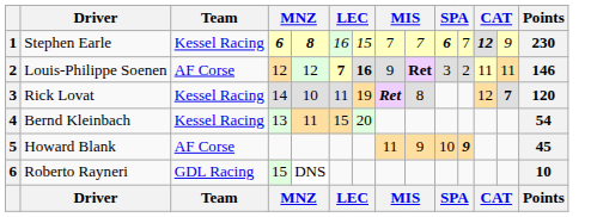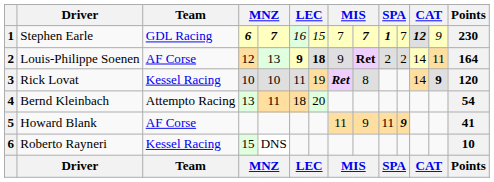 <table class="wikitable" style="font-size: 85%; text-align:center;">
 <tr>
 <th></th>
 <th>Driver</th>
 <th>Team</th>
 <th colspan=2><a href='#'>MNZ</a><br></th>
 <th colspan=2><a href='#'>LEC</a><br></th>
 <th colspan=2><a href='#'>MIS</a><br></th>
 <th colspan=2><a href='#'>SPA</a><br></th>
 <th colspan=2><a href='#'>CAT</a><br></th>
 <th>Points</th>
 </tr>
 <tr>
 <th>1</th>
 <td align=left> Stephen Earle</td>
-<td align=left> <a href='#'>Kessel Racing</a></td>
+<td align=left> <a href='#'>GDL Racing</a></td>
 <td style="background:#FFFFBF;"><strong><em>6</em></strong></td>
-<td style="background:#FFFFBF;"><strong><em>8</em></strong></td>
+<td style="background:#FFFFBF;"><strong><em>7</em></strong></td>
 <td style="background:#DFFFDF;"><em>16</em></td>
 <td style="background:#FFFFBF;"><em>15</em></td>
 <td style="background:#FFFFBF;">7</td>
-<td style="background:#FFFFBF;"><em>7</em></td>
-<td style="background:#FFFFBF;"><strong><em>6</em></strong></td>
+<td style="background:#FFFFBF;"><strong><em>7</em></strong></td>
+<td style="background:#FFFFBF;"><strong><em>1</em></strong></td>
 <td style="background:#FFFFBF;">7</td>
 <td style="background:#DFDFDF;"><strong><em>12</em></strong></td>
 <td style="background:#FFFFBF;"><em>9</em></td>
 <th>230</th>
 </tr>
 <tr>
 <th>2</th>
 <td align=left> Louis-Philippe Soenen</td>
 <td align=left> <a href='#'>AF Corse</a></td>
 <td style="background:#FFDF9F;">12</td>
-<td style="background:#DFFFDF;">12</td>
-<td style="background:#FFFFBF;"><strong>7</strong></td>
-<td style="background:#DFDFDF;"><strong>16</strong></td>
+<td style="background:#DFFFDF;">13</td>
+<td style="background:#FFFFBF;"><strong>9</strong></td>
+<td style="background:#DFDFDF;"><strong>18</strong></td>
 <td style="background:#DFDFDF;">9</td>
 <td style="background:#EFCFFF;"><strong>Ret</strong></td>
-<td style="background:#DFDFDF;">3</td>
 <td style="background:#DFDFDF;">2</td>
-<td style="background:#FFFFBF;">11</td>
+<td style="background:#DFDFDF;">2</td>
+<td style="background:#FFFFBF;">14</td>
 <td style="background:#FFDF9F;">11</td>
-<th>146</th>
+<th>164</th>
 </tr>
 <tr>
 <th>3</th>
 <td align=left> Rick Lovat</td>
 <td align=left> <a href='#'>Kessel Racing</a></td>
-<td style="background:#DFDFDF;">14</td>
+<td style="background:#DFDFDF;">10</td>
 <td style="background:#DFDFDF;">10</td>
 <td style="background:#DFDFDF;">11</td>
 <td style="background:#FFDF9F;">19</td>
 <td style="background:#EFCFFF;"><strong><em>Ret</em></strong></td>
 <td style="background:#DFDFDF;">8</td>
 <td></td>
 <td></td>
-<td style="background:#FFDF9F;">12</td>
-<td style="background:#DFDFDF;"><strong>7</strong></td>
+<td style="background:#FFDF9F;">14</td>
+<td style="background:#DFDFDF;"><strong>9</strong></td>
 <th>120</th>
 </tr>
 <tr>
 <th>4</th>
 <td align=left> Bernd Kleinbach</td>
-<td align=left> <a href='#'>Kessel Racing</a></td>
+<td align=left> Attempto Racing</td>
 <td style="background:#DFFFDF;">13</td>
 <td style="background:#FFDF9F;">11</td>
-<td style="background:#FFDF9F;">15</td>
+<td style="background:#FFDF9F;">18</td>
 <td style="background:#DFFFDF;">20</td>
 <td></td>
 <td></td>
 <td></td>
 <td></td>
 <td></td>
 <td></td>
 <th>54</th>
 </tr>
 <tr>
 <th>5</th>
 <td align=left> Howard Blank</td>
 <td align=left> <a href='#'>AF Corse</a></td>
 <td></td>
 <td></td>
 <td></td>
 <td></td>
 <td style="background:#FFDF9F;">11</td>
 <td style="background:#FFDF9F;">9</td>
-<td style="background:#FFDF9F;">10</td>
+<td style="background:#FFDF9F;">11</td>
 <td style="background:#FFDF9F;"><strong><em>9</em></strong></td>
 <td></td>
 <td></td>
-<th>45</th>
+<th>41</th>
 </tr>
 <tr>
 <th>6</th>
 <td align=left> Roberto Rayneri</td>
-<td align=left> <a href='#'>GDL Racing</a></td>
+<td align=left> <a href='#'>Kessel Racing</a></td>
 <td style="background:#DFFFDF;">15</td>
 <td style="background:#FFFFFF;">DNS</td>
 <td></td>
 <td></td>
 <td></td>
 <td></td>
 <td></td>
 <td></td>
 <td></td>
 <td></td>
 <th>10</th>
 </tr>
 <tr valign="top">
 <th valign=middle></th>
 <th valign=middle>Driver</th>
 <th valign=middle>Team</th>
 <th colspan=2><a href='#'>MNZ</a><br></th>
 <th colspan=2><a href='#'>LEC</a><br></th>
 <th colspan=2><a href='#'>MIS</a><br></th>
 <th colspan=2><a href='#'>SPA</a><br></th>
 <th colspan=2><a href='#'>CAT</a><br></th>
 <th valign=middle>Points</th>
 </tr>
 </table>
